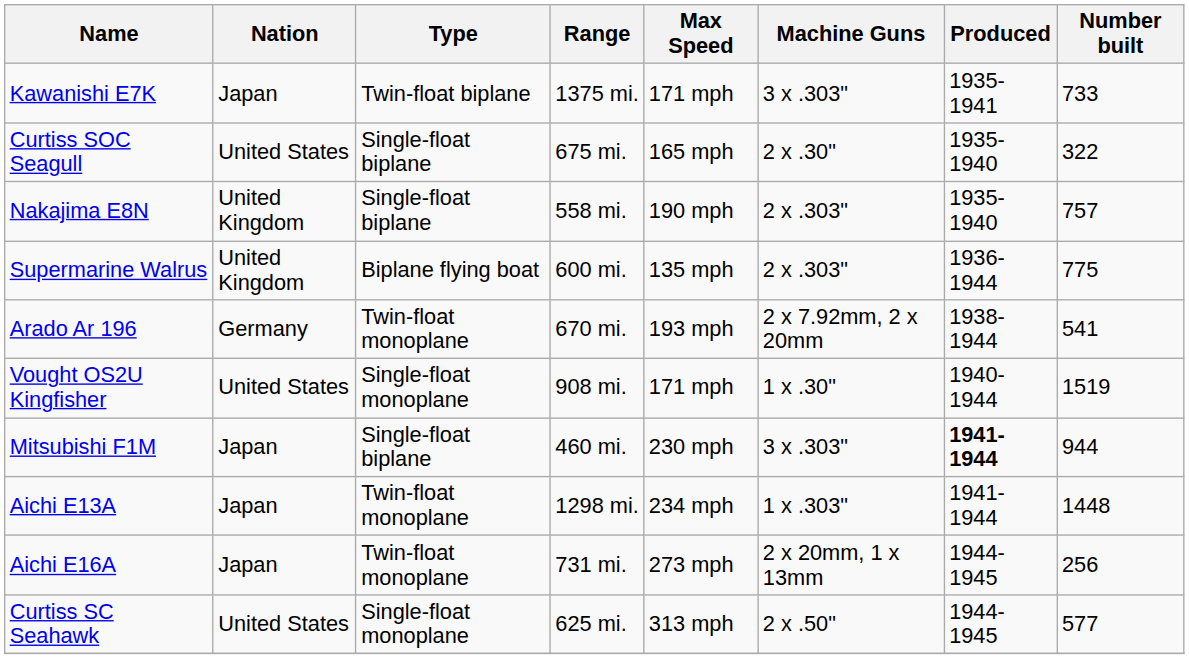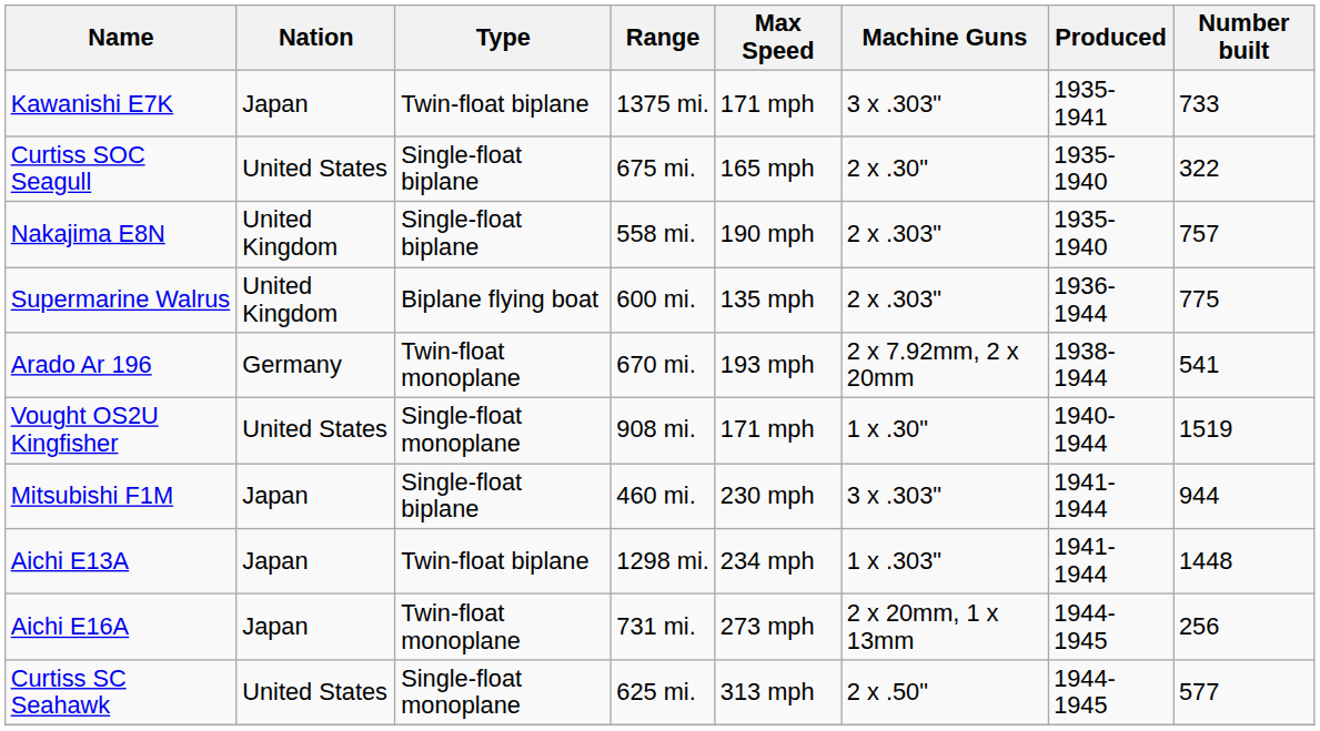 <table class="wikitable sortable">
 <tr>
 <th>Name</th>
 <th>Nation</th>
 <th>Type</th>
 <th>Range</th>
 <th>Max Speed</th>
 <th>Machine Guns</th>
 <th>Produced</th>
 <th>Number built</th>
 </tr>
 <tr>
 <td><a href='#'>Kawanishi E7K</a></td>
 <td>Japan</td>
 <td>Twin-float biplane</td>
 <td>1375 mi.</td>
 <td>171 mph</td>
 <td>3 x .303"</td>
 <td>1935-1941</td>
 <td>733</td>
 </tr>
 <tr>
 <td><a href='#'>Curtiss SOC Seagull</a></td>
 <td>United States</td>
 <td>Single-float biplane</td>
 <td>675 mi.</td>
 <td>165 mph</td>
 <td>2 x .30"</td>
 <td>1935-1940</td>
 <td>322</td>
 </tr>
 <tr>
 <td><a href='#'>Nakajima E8N</a></td>
 <td>United Kingdom</td>
 <td>Single-float biplane</td>
 <td>558 mi.</td>
 <td>190 mph</td>
 <td>2 x .303"</td>
 <td>1935-1940</td>
 <td>757</td>
 </tr>
 <tr>
 <td><a href='#'>Supermarine Walrus</a></td>
 <td>United Kingdom</td>
 <td>Biplane flying boat</td>
 <td>600 mi.</td>
 <td>135 mph</td>
 <td>2 x .303"</td>
 <td>1936-1944</td>
 <td>775</td>
 </tr>
 <tr>
 <td><a href='#'>Arado Ar 196</a></td>
 <td>Germany</td>
 <td>Twin-float monoplane</td>
 <td>670 mi.</td>
 <td>193 mph</td>
 <td>2 x 7.92mm, 2 x 20mm</td>
 <td>1938-1944</td>
 <td>541</td>
 </tr>
 <tr>
 <td><a href='#'>Vought OS2U Kingfisher</a></td>
 <td>United States</td>
 <td>Single-float monoplane</td>
 <td>908 mi.</td>
 <td>171 mph</td>
 <td>1 x .30"</td>
 <td>1940-1944</td>
 <td>1519</td>
 </tr>
 <tr>
 <td><a href='#'>Mitsubishi F1M</a></td>
 <td>Japan</td>
 <td>Single-float biplane</td>
 <td>460 mi.</td>
 <td>230 mph</td>
 <td>3 x .303"</td>
-<td><strong>1941-1944</strong></td>
+<td>1941-1944</td>
 <td>944</td>
 </tr>
 <tr>
 <td><a href='#'>Aichi E13A</a></td>
 <td>Japan</td>
-<td>Twin-float monoplane</td>
+<td>Twin-float biplane</td>
 <td>1298 mi.</td>
 <td>234 mph</td>
 <td>1 x .303"</td>
 <td>1941-1944</td>
 <td>1448</td>
 </tr>
 <tr>
 <td><a href='#'>Aichi E16A</a></td>
 <td>Japan</td>
 <td>Twin-float monoplane</td>
 <td>731 mi.</td>
 <td>273 mph</td>
 <td>2 x 20mm, 1 x 13mm</td>
 <td>1944-1945</td>
 <td>256</td>
 </tr>
 <tr>
 <td><a href='#'>Curtiss SC Seahawk</a></td>
 <td>United States</td>
 <td>Single-float monoplane</td>
 <td>625 mi.</td>
 <td>313 mph</td>
 <td>2 x .50"</td>
 <td>1944-1945</td>
 <td>577</td>
 </tr>
 <tr>
 </tr>
 </table>
